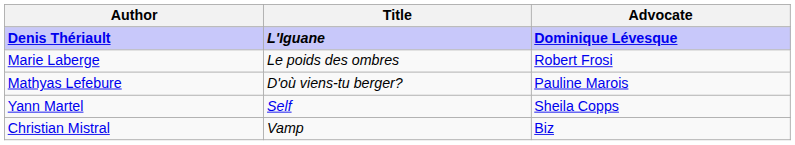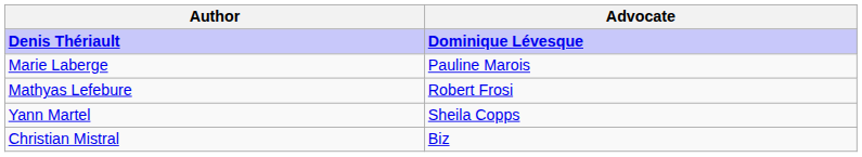 <table class="wikitable" style="width:100%;">
 <tr>
 <th width=33%>Author</th>
-<th width=34%>Title</th>
 <th width=34%>Advocate</th>
 </tr>
 <tr>
 <td style="background:#C8C8FA"><strong><a href='#'>Denis Thériault</a></strong></td>
-<td style="background:#C8C8FA"><strong><em>L'Iguane</em></strong></td>
 <td style="background:#C8C8FA"><strong><a href='#'>Dominique Lévesque</a></strong></td>
 </tr>
 <tr>
 <td><a href='#'>Marie Laberge</a></td>
-<td><em>Le poids des ombres</em></td>
+<td><a href='#'>Pauline Marois</a></td>
+</tr>
+<tr>
+<td><a href='#'>Mathyas Lefebure</a></td>
 <td><a href='#'>Robert Frosi</a></td>
 </tr>
 <tr>
-<td><a href='#'>Mathyas Lefebure</a></td>
-<td><em>D'où viens-tu berger?</em></td>
-<td><a href='#'>Pauline Marois</a></td>
-</tr>
-<tr>
 <td><a href='#'>Yann Martel</a></td>
-<td><em><a href='#'>Self</a></em></td>
 <td><a href='#'>Sheila Copps</a></td>
 </tr>
 <tr>
 <td><a href='#'>Christian Mistral</a></td>
-<td><em>Vamp</em></td>
 <td><a href='#'>Biz</a></td>
 </tr>
 </table>
